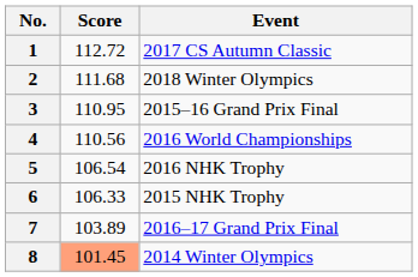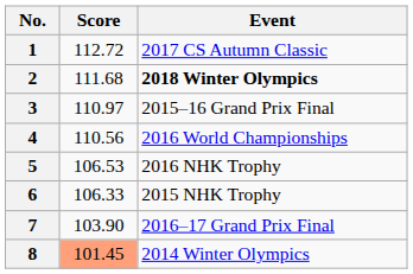 <table class="wikitable" width=350px style="float:left;">
 <tr>
 <th scope=col width=40px>No.</th>
 <th scope=col width=60px>Score</th>
 <th scope=col>Event</th>
 </tr>
 <tr>
 <th scope=row>1</th>
 <td align=center>112.72</td>
 <td><a href='#'>2017 CS Autumn Classic</a></td>
 </tr>
 <tr>
 <th scope=row>2</th>
 <td align=center>111.68</td>
-<td>2018 Winter Olympics</td>
+<td><strong>2018 Winter Olympics</strong></td>
 </tr>
 <tr>
 <th scope=row>3</th>
-<td align=center>110.95</td>
+<td align=center>110.97</td>
 <td>2015–16 Grand Prix Final</td>
 </tr>
 <tr>
 <th scope=row>4</th>
 <td align=center>110.56</td>
 <td><a href='#'>2016 World Championships</a></td>
 </tr>
 <tr>
 <th scope=row>5</th>
-<td align=center>106.54</td>
+<td align=center>106.53</td>
 <td>2016 NHK Trophy</td>
 </tr>
 <tr>
 <th scope=row>6</th>
 <td align=center>106.33</td>
 <td>2015 NHK Trophy</td>
 </tr>
 <tr>
 <th scope=row>7</th>
-<td align=center>103.89</td>
+<td align=center>103.90</td>
 <td><a href='#'>2016–17 Grand Prix Final</a></td>
 </tr>
 <tr>
 <th scope=row>8</th>
 <td align=center style="background: lightsalmon;">101.45</td>
 <td><a href='#'>2014 Winter Olympics</a></td>
 </tr>
 </table>
